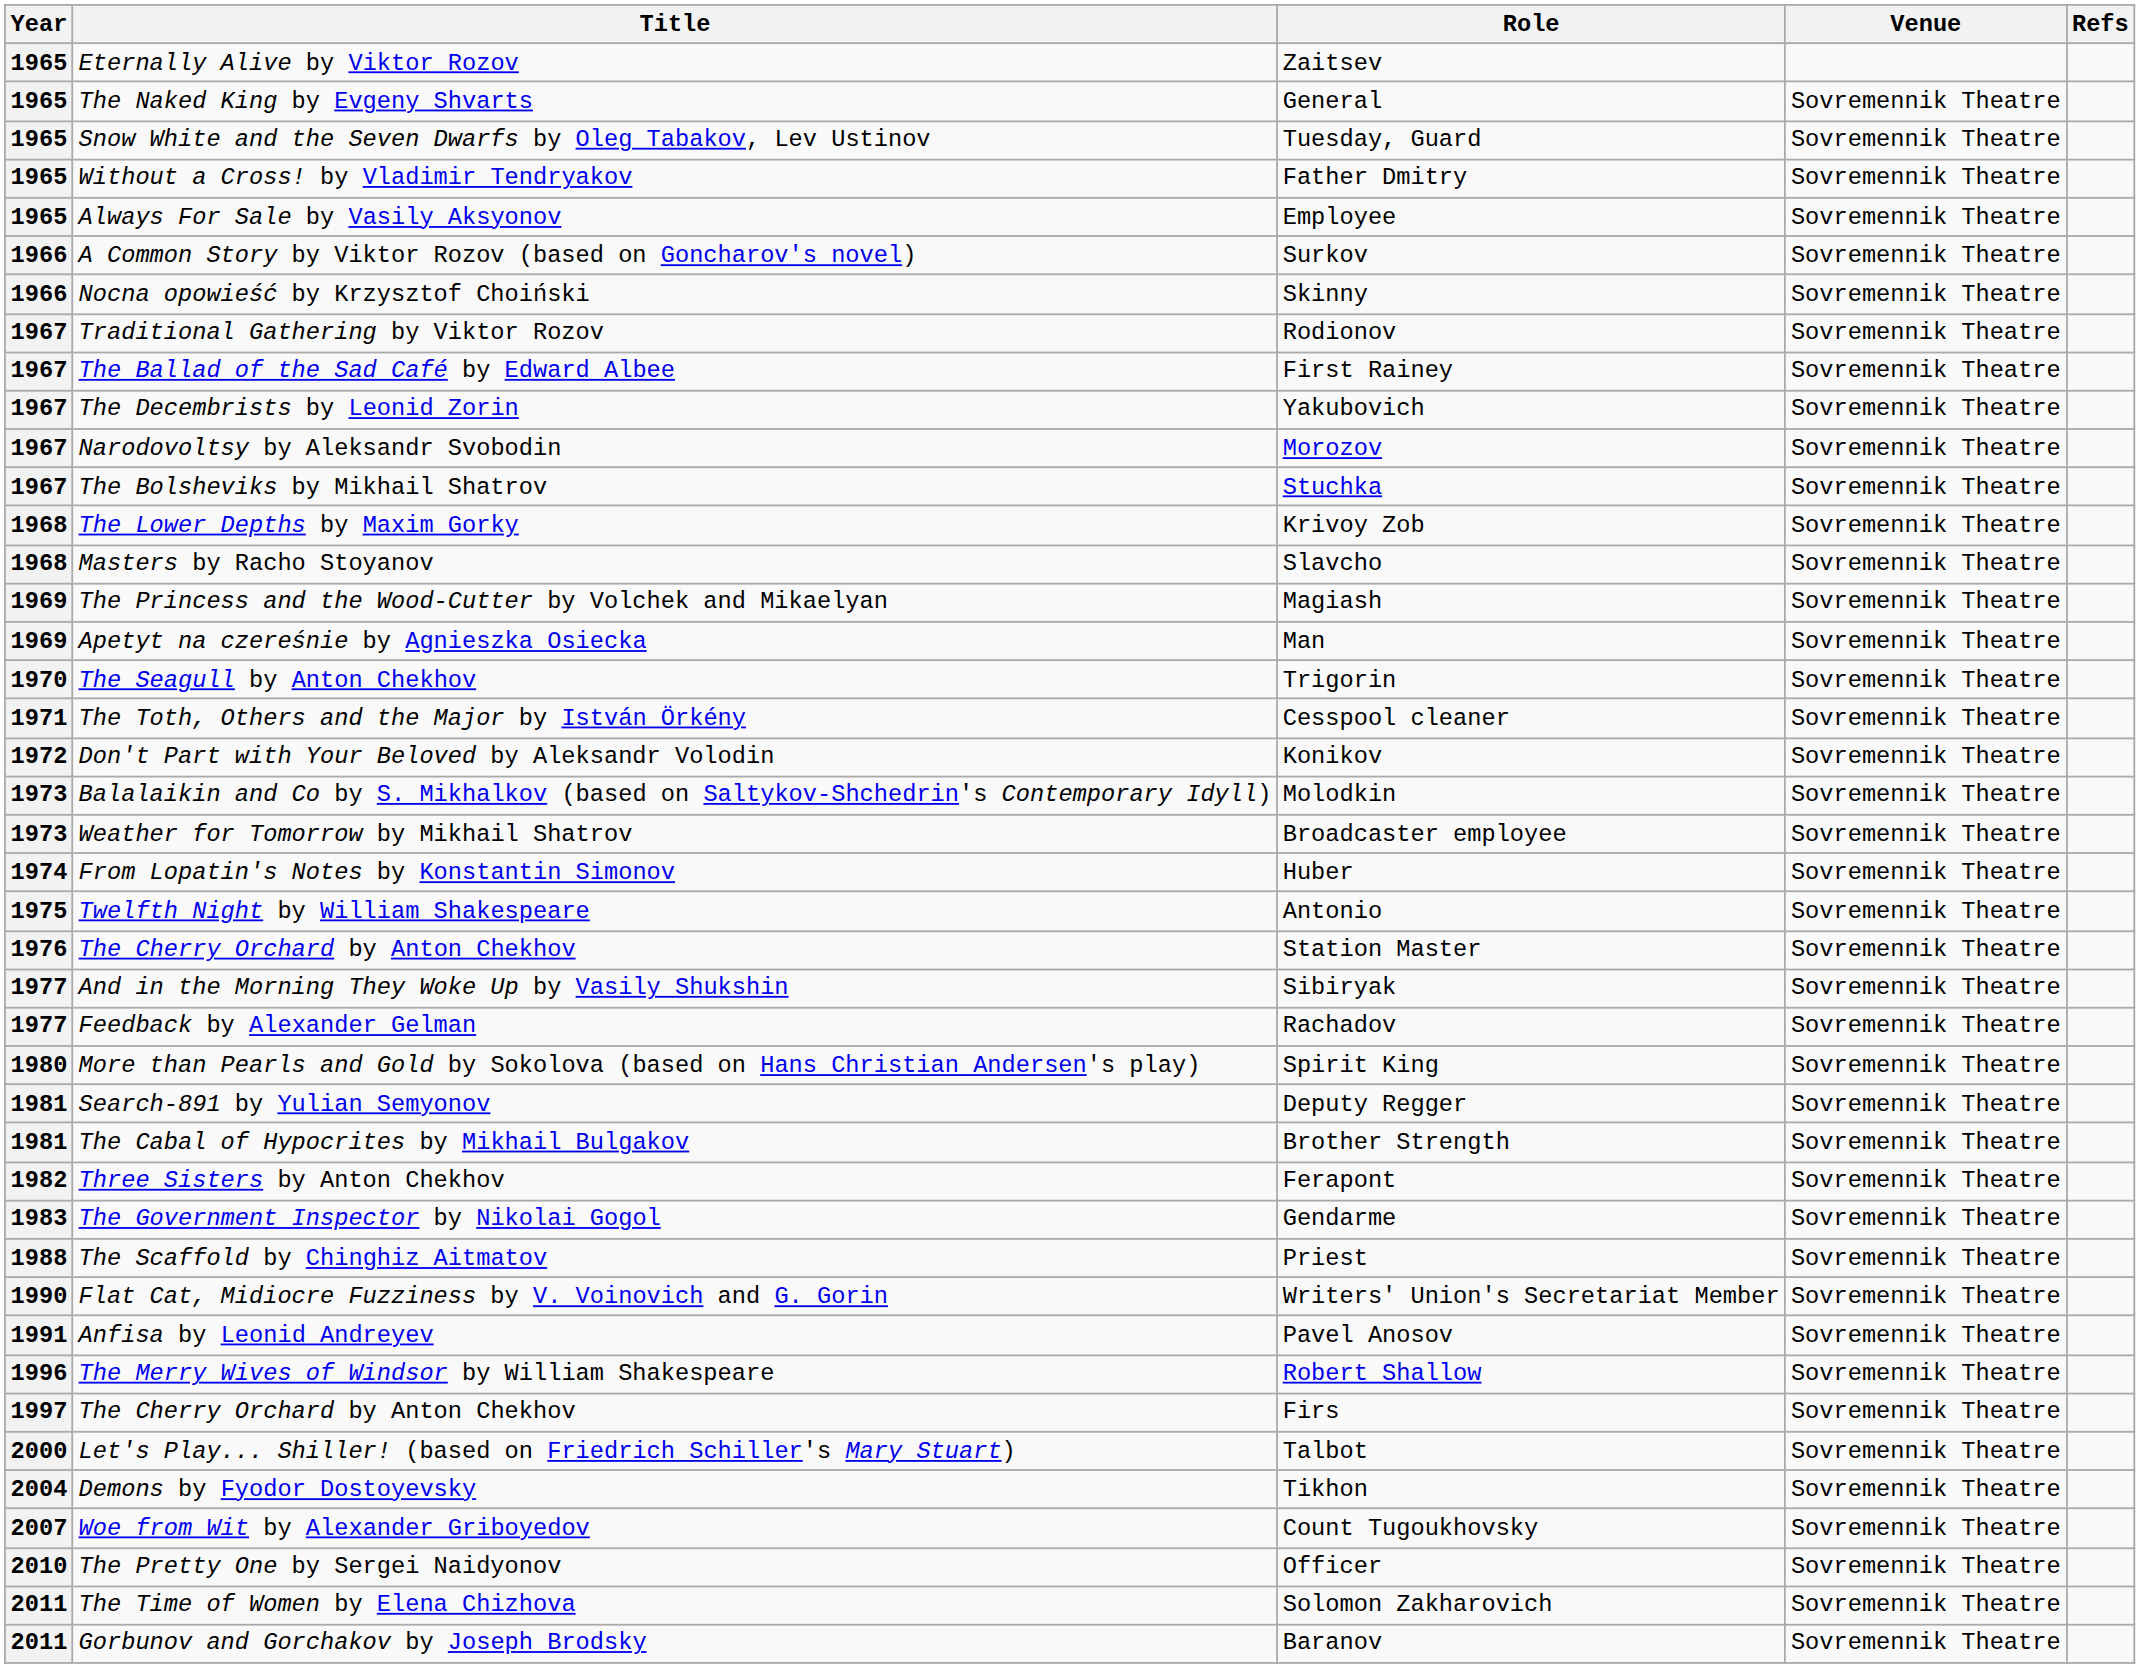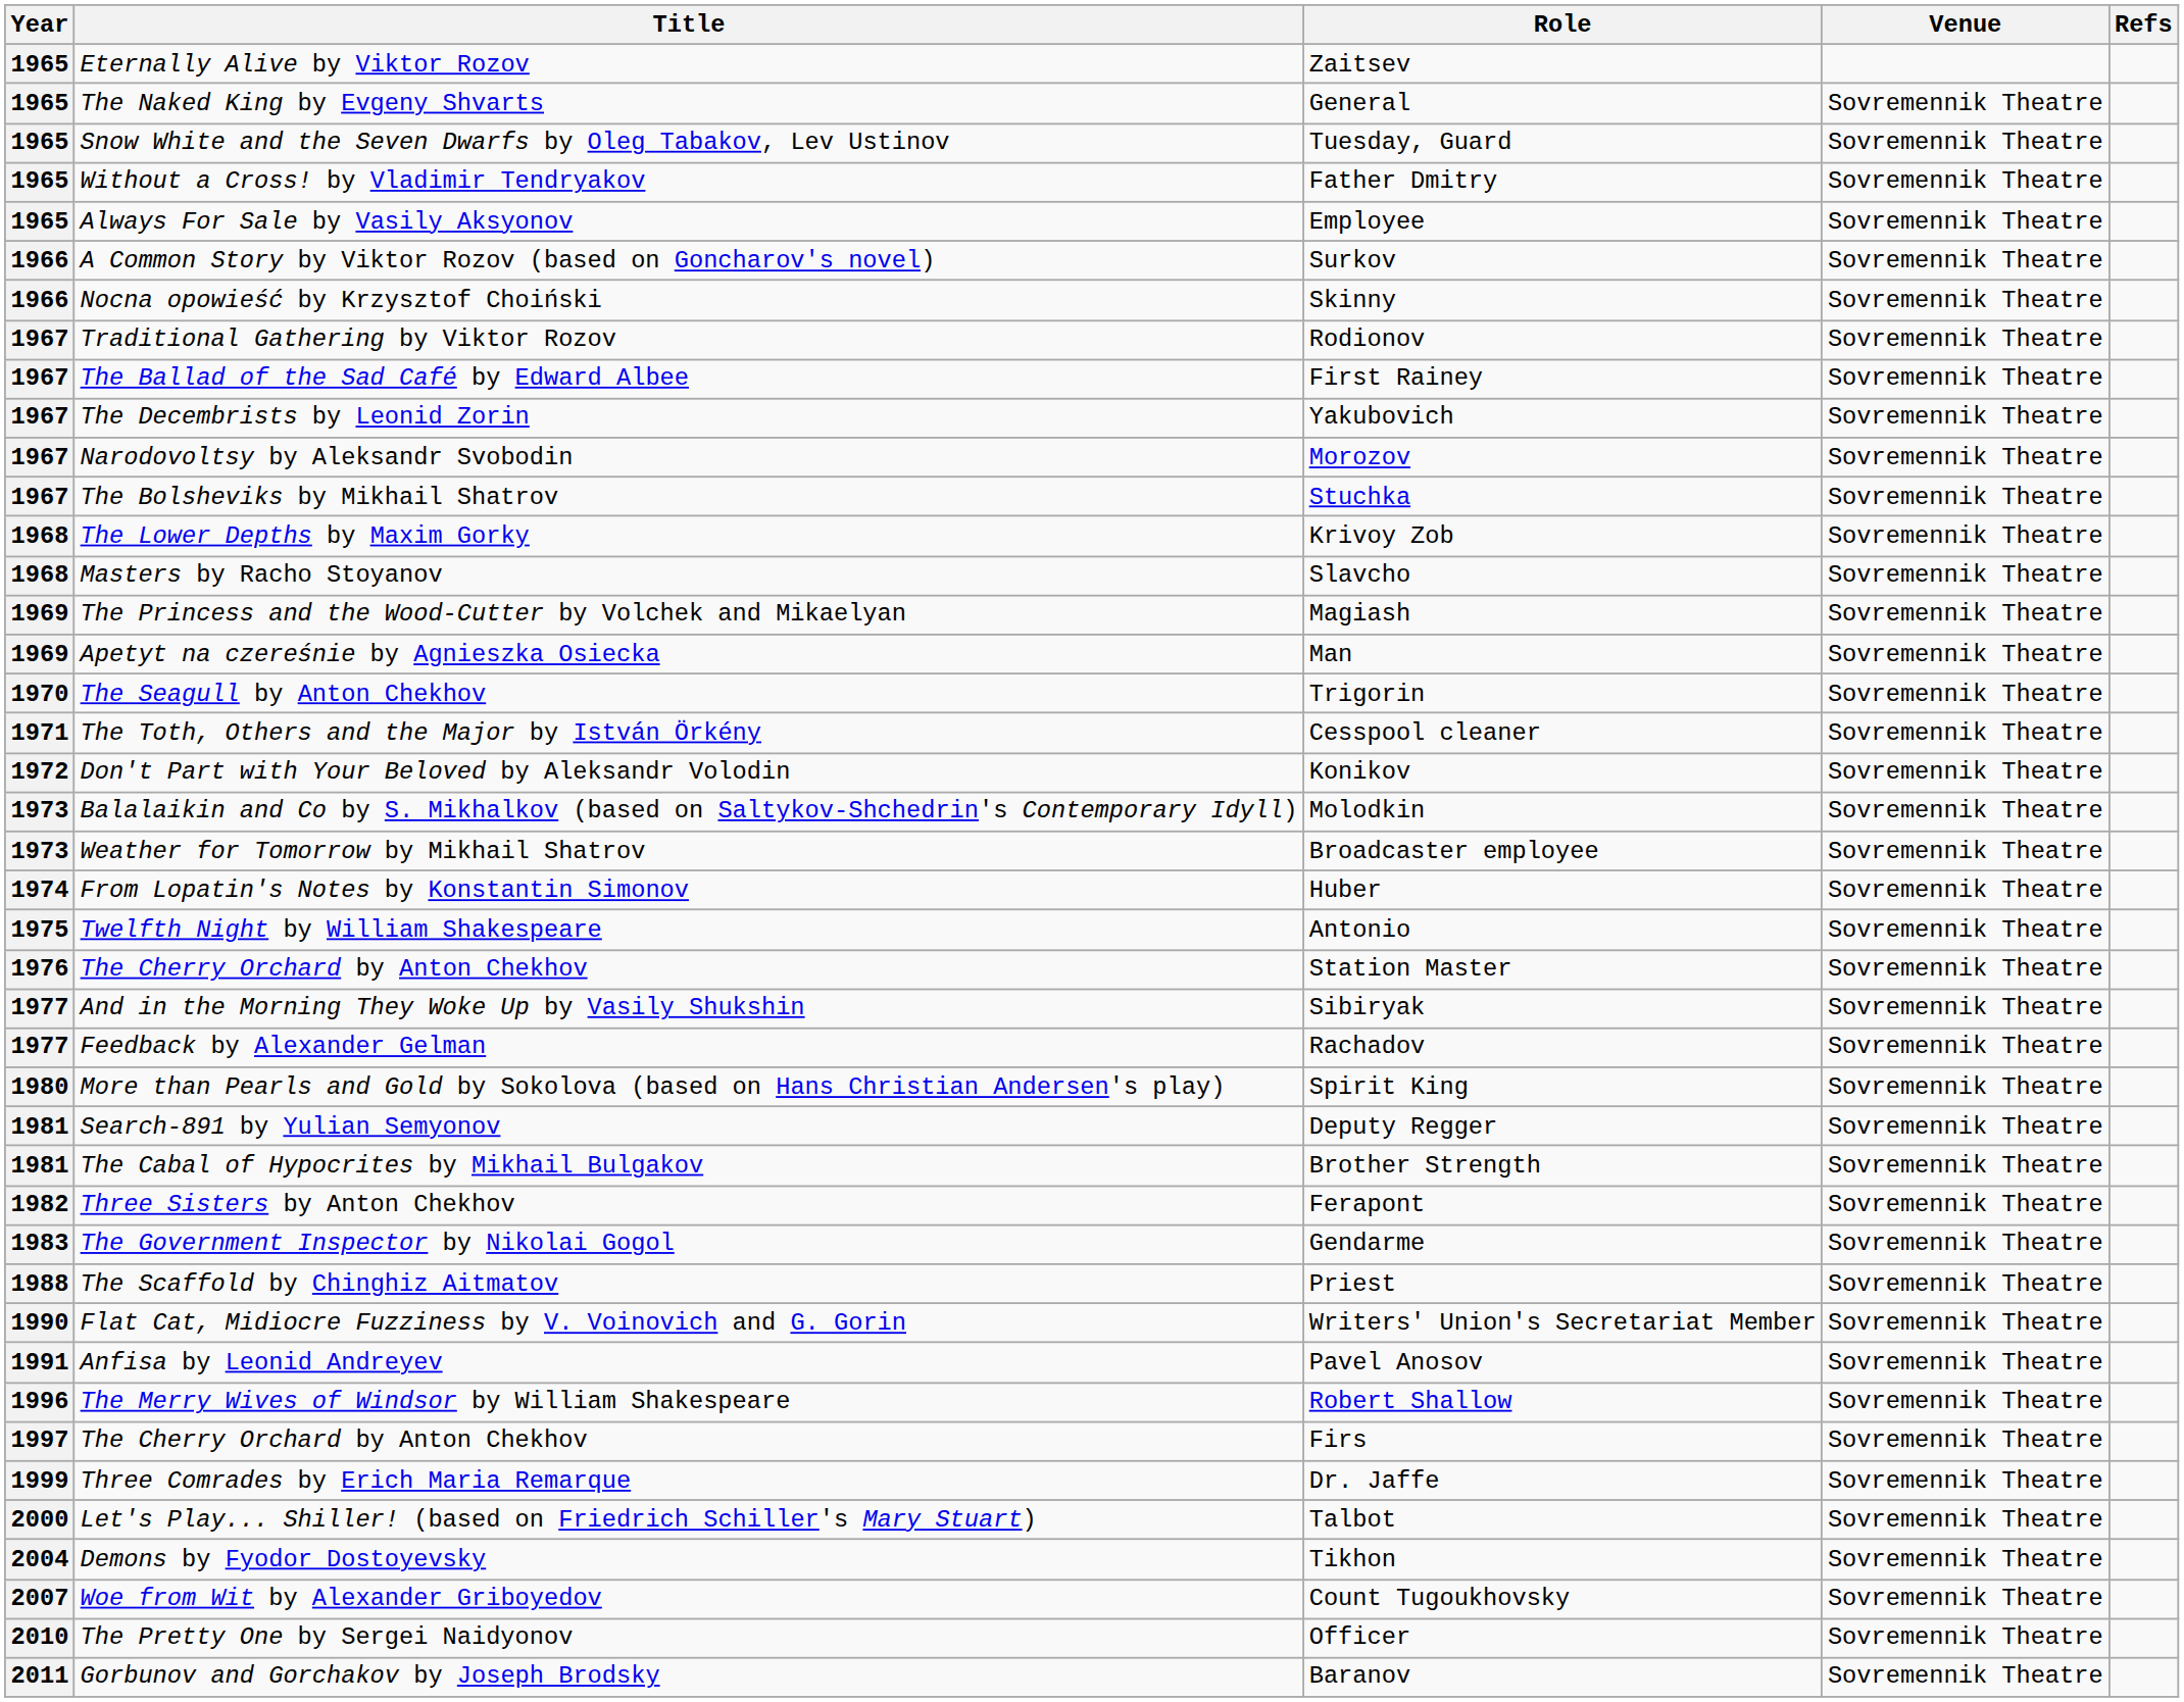 <table class="wikitable plainrowheaders sortable" style="margin-right: 0;">
 <tr>
 <th scope="col">Year</th>
 <th scope="col">Title</th>
 <th scope="col">Role</th>
 <th scope="col">Venue</th>
 <th scope="col" class="unsortable">Refs</th>
 </tr>
 <tr>
 <th scope="row">1965</th>
 <td><em>Eternally Alive</em> by <a href='#'>Viktor Rozov</a></td>
 <td>Zaitsev</td>
 <td></td>
 <td></td>
 </tr>
 <tr>
 <th scope="row">1965</th>
 <td><em>The Naked King</em> by <a href='#'>Evgeny Shvarts</a></td>
 <td>General</td>
 <td>Sovremennik Theatre</td>
 <td></td>
 </tr>
 <tr>
 <th scope="row">1965</th>
 <td><em>Snow White and the Seven Dwarfs</em> by <a href='#'>Oleg Tabakov</a>, Lev Ustinov</td>
 <td>Tuesday, Guard</td>
 <td>Sovremennik Theatre</td>
 <td></td>
 </tr>
 <tr>
 <th scope="row">1965</th>
 <td><em>Without a Cross!</em> by <a href='#'>Vladimir Tendryakov</a></td>
 <td>Father Dmitry</td>
 <td>Sovremennik Theatre</td>
 <td></td>
 </tr>
 <tr>
 <th scope="row">1965</th>
 <td><em>Always For Sale</em> by <a href='#'>Vasily Aksyonov</a></td>
 <td>Employee</td>
 <td>Sovremennik Theatre</td>
 <td></td>
 </tr>
 <tr>
 <th scope="row">1966</th>
 <td><em>A Common Story</em> by Viktor Rozov (based on <a href='#'>Goncharov's novel</a>)</td>
 <td>Surkov</td>
 <td>Sovremennik Theatre</td>
 <td></td>
 </tr>
 <tr>
 <th scope="row">1966</th>
 <td><em>Nocna opowieść</em> by Krzysztof Choiński</td>
 <td>Skinny</td>
 <td>Sovremennik Theatre</td>
 <td></td>
 </tr>
 <tr>
 <th scope="row">1967</th>
 <td><em>Traditional Gathering</em> by Viktor Rozov</td>
 <td>Rodionov</td>
 <td>Sovremennik Theatre</td>
 <td></td>
 </tr>
 <tr>
 <th scope="row">1967</th>
 <td><em><a href='#'>The Ballad of the Sad Café</a></em> by <a href='#'>Edward Albee</a></td>
 <td>First Rainey</td>
 <td>Sovremennik Theatre</td>
 <td></td>
 </tr>
 <tr>
 <th scope="row">1967</th>
 <td><em>The Decembrists</em> by <a href='#'>Leonid Zorin</a></td>
 <td>Yakubovich</td>
 <td>Sovremennik Theatre</td>
 <td></td>
 </tr>
 <tr>
 <th scope="row">1967</th>
 <td><em>Narodovoltsy</em> by Aleksandr Svobodin</td>
 <td><a href='#'>Morozov</a></td>
 <td>Sovremennik Theatre</td>
 <td></td>
 </tr>
 <tr>
 <th scope="row">1967</th>
 <td><em>The Bolsheviks</em> by Mikhail Shatrov</td>
 <td><a href='#'>Stuchka</a></td>
 <td>Sovremennik Theatre</td>
 <td></td>
 </tr>
 <tr>
 <th scope="row">1968</th>
 <td><em><a href='#'>The Lower Depths</a></em> by <a href='#'>Maxim Gorky</a></td>
 <td>Krivoy Zob</td>
 <td>Sovremennik Theatre</td>
 <td></td>
 </tr>
 <tr>
 <th scope="row">1968</th>
 <td><em>Masters</em> by Racho Stoyanov</td>
 <td>Slavcho</td>
 <td>Sovremennik Theatre</td>
 <td></td>
 </tr>
 <tr>
 <th scope="row">1969</th>
 <td><em>The Princess and the Wood-Cutter</em> by  Volchek and  Mikaelyan</td>
 <td>Magiash</td>
 <td>Sovremennik Theatre</td>
 <td></td>
 </tr>
 <tr>
 <th scope="row">1969</th>
 <td><em>Apetyt na czereśnie</em> by <a href='#'>Agnieszka Osiecka</a></td>
 <td>Man</td>
 <td>Sovremennik Theatre</td>
 <td></td>
 </tr>
 <tr>
 <th scope="row">1970</th>
 <td><em><a href='#'>The Seagull</a></em> by <a href='#'>Anton Chekhov</a></td>
 <td>Trigorin</td>
 <td>Sovremennik Theatre</td>
 <td></td>
 </tr>
 <tr>
 <th scope="row">1971</th>
 <td><em>The Toth, Others and the Major</em> by <a href='#'>István Örkény</a></td>
 <td>Cesspool cleaner</td>
 <td>Sovremennik Theatre</td>
 <td></td>
 </tr>
 <tr>
 <th scope="row">1972</th>
 <td><em>Don't Part with Your Beloved</em> by Aleksandr Volodin</td>
 <td>Konikov</td>
 <td>Sovremennik Theatre</td>
 <td></td>
 </tr>
 <tr>
 <th scope="row">1973</th>
 <td><em>Balalaikin and Co</em> by <a href='#'>S. Mikhalkov</a> (based on <a href='#'>Saltykov-Shchedrin</a>'s <em>Contemporary Idyll</em>)</td>
 <td>Molodkin</td>
 <td>Sovremennik Theatre</td>
 <td></td>
 </tr>
 <tr>
 <th scope="row">1973</th>
 <td><em>Weather for Tomorrow</em> by Mikhail Shatrov</td>
 <td>Broadcaster employee</td>
 <td>Sovremennik Theatre</td>
 <td></td>
 </tr>
 <tr>
 <th scope="row">1974</th>
 <td><em>From Lopatin's Notes</em> by <a href='#'>Konstantin Simonov</a></td>
 <td>Huber</td>
 <td>Sovremennik Theatre</td>
 <td></td>
 </tr>
 <tr>
 <th scope="row">1975</th>
 <td><em><a href='#'>Twelfth Night</a></em> by <a href='#'>William Shakespeare</a></td>
 <td>Antonio</td>
 <td>Sovremennik Theatre</td>
 <td></td>
 </tr>
 <tr>
 <th scope="row">1976</th>
 <td><em><a href='#'>The Cherry Orchard</a></em> by <a href='#'>Anton Chekhov</a></td>
 <td>Station Master</td>
 <td>Sovremennik Theatre</td>
 <td></td>
 </tr>
 <tr>
 <th scope="row">1977</th>
 <td><em>And in the Morning They Woke Up</em> by <a href='#'>Vasily Shukshin</a></td>
 <td>Sibiryak</td>
 <td>Sovremennik Theatre</td>
 <td></td>
 </tr>
 <tr>
 <th scope="row">1977</th>
 <td><em>Feedback</em> by <a href='#'>Alexander Gelman</a></td>
 <td>Rachadov</td>
 <td>Sovremennik Theatre</td>
 <td></td>
 </tr>
 <tr>
 <th scope="row">1980</th>
 <td><em>More than Pearls and Gold</em> by  Sokolova (based on <a href='#'>Hans Christian Andersen</a>'s play)</td>
 <td>Spirit King</td>
 <td>Sovremennik Theatre</td>
 <td></td>
 </tr>
 <tr>
 <th scope="row">1981</th>
 <td><em>Search-891</em> by <a href='#'>Yulian Semyonov</a></td>
 <td>Deputy Regger</td>
 <td>Sovremennik Theatre</td>
 <td></td>
 </tr>
 <tr>
 <th scope="row">1981</th>
 <td><em>The Cabal of Hypocrites</em> by <a href='#'>Mikhail Bulgakov</a></td>
 <td>Brother Strength</td>
 <td>Sovremennik Theatre</td>
 <td></td>
 </tr>
 <tr>
 <th scope="row">1982</th>
 <td><em><a href='#'>Three Sisters</a></em> by Anton Chekhov</td>
 <td>Ferapont</td>
 <td>Sovremennik Theatre</td>
 <td></td>
 </tr>
 <tr>
 <th scope="row">1983</th>
 <td><em><a href='#'>The Government Inspector</a></em> by <a href='#'>Nikolai Gogol</a></td>
 <td>Gendarme</td>
 <td>Sovremennik Theatre</td>
 <td></td>
 </tr>
 <tr>
 <th scope="row">1988</th>
 <td><em>The Scaffold</em> by <a href='#'>Chinghiz Aitmatov</a></td>
 <td>Priest</td>
 <td>Sovremennik Theatre</td>
 <td></td>
 </tr>
 <tr>
 <th scope="row">1990</th>
 <td><em>Flat Cat, Midiocre Fuzziness</em> by <a href='#'>V. Voinovich</a> and <a href='#'>G. Gorin</a></td>
 <td>Writers' Union's Secretariat Member</td>
 <td>Sovremennik Theatre</td>
 <td></td>
 </tr>
 <tr>
 <th scope="row">1991</th>
 <td><em>Anfisa</em> by <a href='#'>Leonid Andreyev</a></td>
 <td>Pavel Anosov</td>
 <td>Sovremennik Theatre</td>
 <td></td>
 </tr>
 <tr>
 <th scope="row">1996</th>
 <td><em><a href='#'>The Merry Wives of Windsor</a></em> by William Shakespeare</td>
 <td><a href='#'>Robert Shallow</a></td>
 <td>Sovremennik Theatre</td>
 <td></td>
 </tr>
 <tr>
 <th scope="row">1997</th>
 <td><em>The Cherry Orchard</em> by Anton Chekhov</td>
 <td>Firs</td>
 <td>Sovremennik Theatre</td>
 <td></td>
 </tr>
 <tr>
+<th scope="row">1999</th>
+<td><em>Three Comrades</em> by <a href='#'>Erich Maria Remarque</a></td>
+<td>Dr. Jaffe</td>
+<td>Sovremennik Theatre</td>
+<td></td>
+</tr>
+<tr>
 <th scope="row">2000</th>
 <td><em>Let's Рlay... Shiller!</em> (based on <a href='#'>Friedrich Schiller</a>'s <em><a href='#'>Mary Stuart</a></em>)</td>
 <td>Talbot</td>
 <td>Sovremennik Theatre</td>
 <td></td>
 </tr>
 <tr>
 <th scope="row">2004</th>
 <td><em>Demons</em> by <a href='#'>Fyodor Dostoyevsky</a></td>
 <td>Tikhon</td>
 <td>Sovremennik Theatre</td>
 <td></td>
 </tr>
 <tr>
 <th scope="row">2007</th>
 <td><em><a href='#'>Woe from Wit</a></em> by <a href='#'>Alexander Griboyedov</a></td>
 <td>Count Tugoukhovsky</td>
 <td>Sovremennik Theatre</td>
 <td></td>
 </tr>
 <tr>
 <th scope="row">2010</th>
 <td><em>The Pretty One</em> by Sergei Naidyonov</td>
 <td>Officer</td>
 <td>Sovremennik Theatre</td>
 <td></td>
 </tr>
 <tr>
 <th scope="row">2011</th>
-<td><em>The Time of Women</em> by <a href='#'>Elena Chizhova</a></td>
-<td>Solomon Zakharovich</td>
-<td>Sovremennik Theatre</td>
-<td></td>
-</tr>
-<tr>
-<th scope="row">2011</th>
 <td><em>Gorbunov and Gorchakov</em> by <a href='#'>Joseph Brodsky</a></td>
 <td>Baranov</td>
 <td>Sovremennik Theatre</td>
 <td></td>
 </tr>
 </table>
